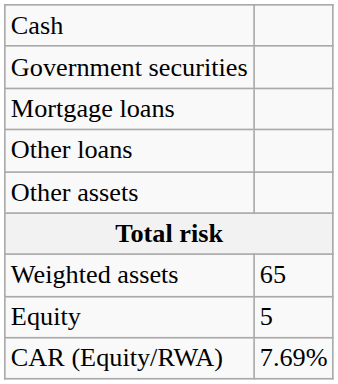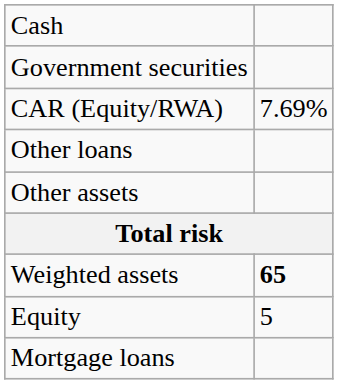 <table class=wikitable>
 <tr>
 <td>Cash</td>
 <td></td>
 </tr>
 <tr>
 <td>Government securities</td>
 <td></td>
 </tr>
 <tr>
-<td>Mortgage loans</td>
-<td></td>
+<td>CAR (Equity/RWA)</td>
+<td>7.69%</td>
 </tr>
 <tr>
 <td>Other loans</td>
 <td></td>
 </tr>
 <tr>
 <td>Other assets</td>
 <td></td>
 </tr>
 <tr>
 <th colspan=2>Total risk</th>
 </tr>
 <tr>
 <td>Weighted assets</td>
-<td>65</td>
+<td><strong>65</strong></td>
 </tr>
 <tr>
 <td>Equity</td>
 <td>5</td>
 </tr>
 <tr>
-<td>CAR (Equity/RWA)</td>
-<td>7.69%</td>
+<td>Mortgage loans</td>
+<td></td>
 </tr>
 </table>
